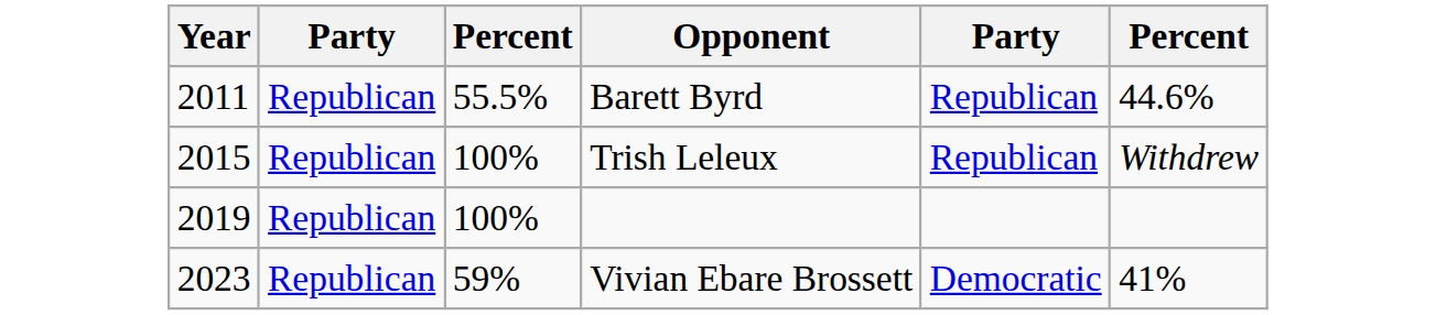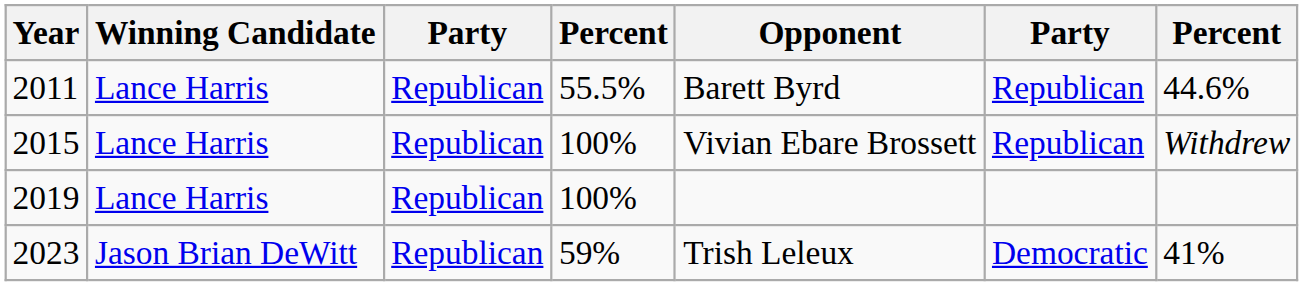 <table class="wikitable" style="margin:0.5em auto; font-size:95%;">
 <tr>
 <th>Year</th>
+<th>Winning Candidate</th>
 <th>Party</th>
 <th>Percent</th>
 <th>Opponent</th>
 <th>Party</th>
 <th>Percent</th>
 </tr>
 <tr>
 <td>2011</td>
+<td><a href='#'>Lance Harris</a></td>
 <td><a href='#'>Republican</a></td>
 <td>55.5%</td>
 <td>Barett Byrd</td>
 <td><a href='#'>Republican</a></td>
 <td>44.6%</td>
 </tr>
 <tr>
 <td>2015</td>
+<td><a href='#'>Lance Harris</a></td>
 <td><a href='#'>Republican</a></td>
 <td>100%</td>
-<td>Trish Leleux</td>
+<td>Vivian Ebare Brossett</td>
 <td><a href='#'>Republican</a></td>
 <td><em>Withdrew</em></td>
 </tr>
 <tr>
 <td>2019</td>
+<td><a href='#'>Lance Harris</a></td>
 <td><a href='#'>Republican</a></td>
 <td>100%</td>
 <td></td>
 <td></td>
 <td></td>
 </tr>
 <tr>
 <td>2023</td>
+<td><a href='#'>Jason Brian DeWitt</a></td>
 <td><a href='#'>Republican</a></td>
 <td>59%</td>
-<td>Vivian Ebare Brossett</td>
+<td>Trish Leleux</td>
 <td><a href='#'>Democratic</a></td>
 <td>41%</td>
 </tr>
 </table>
